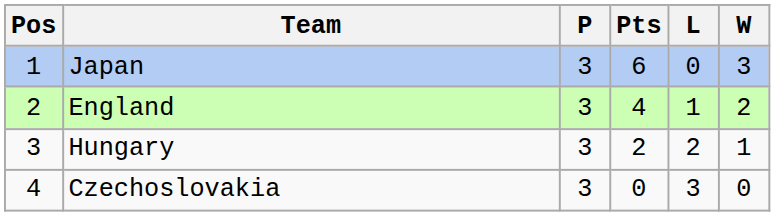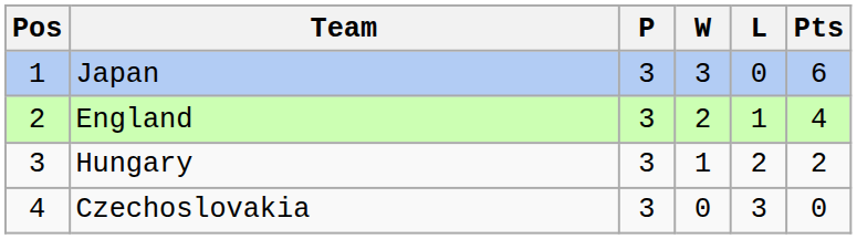 <table class="wikitable" style="font-size: 100%">
 <tr>
 <th width=15>Pos</th>
 <th width=250>Team</th>
 <th width=20>P</th>
+<th width=20>W</th>
+<th width=20>L</th>
 <th width=20>Pts</th>
-<th width=20>L</th>
-<th width=20>W</th>
 </tr>
 <tr align=center style="background: #b2ccf4;">
 <td>1</td>
 <td align="left"> Japan</td>
 <td>3</td>
+<td>3</td>
+<td>0</td>
 <td>6</td>
-<td>0</td>
-<td>3</td>
 </tr>
 <tr align=center style="background: #ccffb3;">
 <td>2</td>
 <td align="left"> England</td>
 <td>3</td>
+<td>2</td>
+<td>1</td>
 <td>4</td>
-<td>1</td>
-<td>2</td>
 </tr>
 <tr align=center>
 <td>3</td>
 <td align="left"> Hungary</td>
 <td>3</td>
+<td>1</td>
 <td>2</td>
 <td>2</td>
-<td>1</td>
 </tr>
 <tr align=center>
 <td>4</td>
 <td align="left"> Czechoslovakia</td>
 <td>3</td>
 <td>0</td>
 <td>3</td>
 <td>0</td>
 </tr>
 </table>
